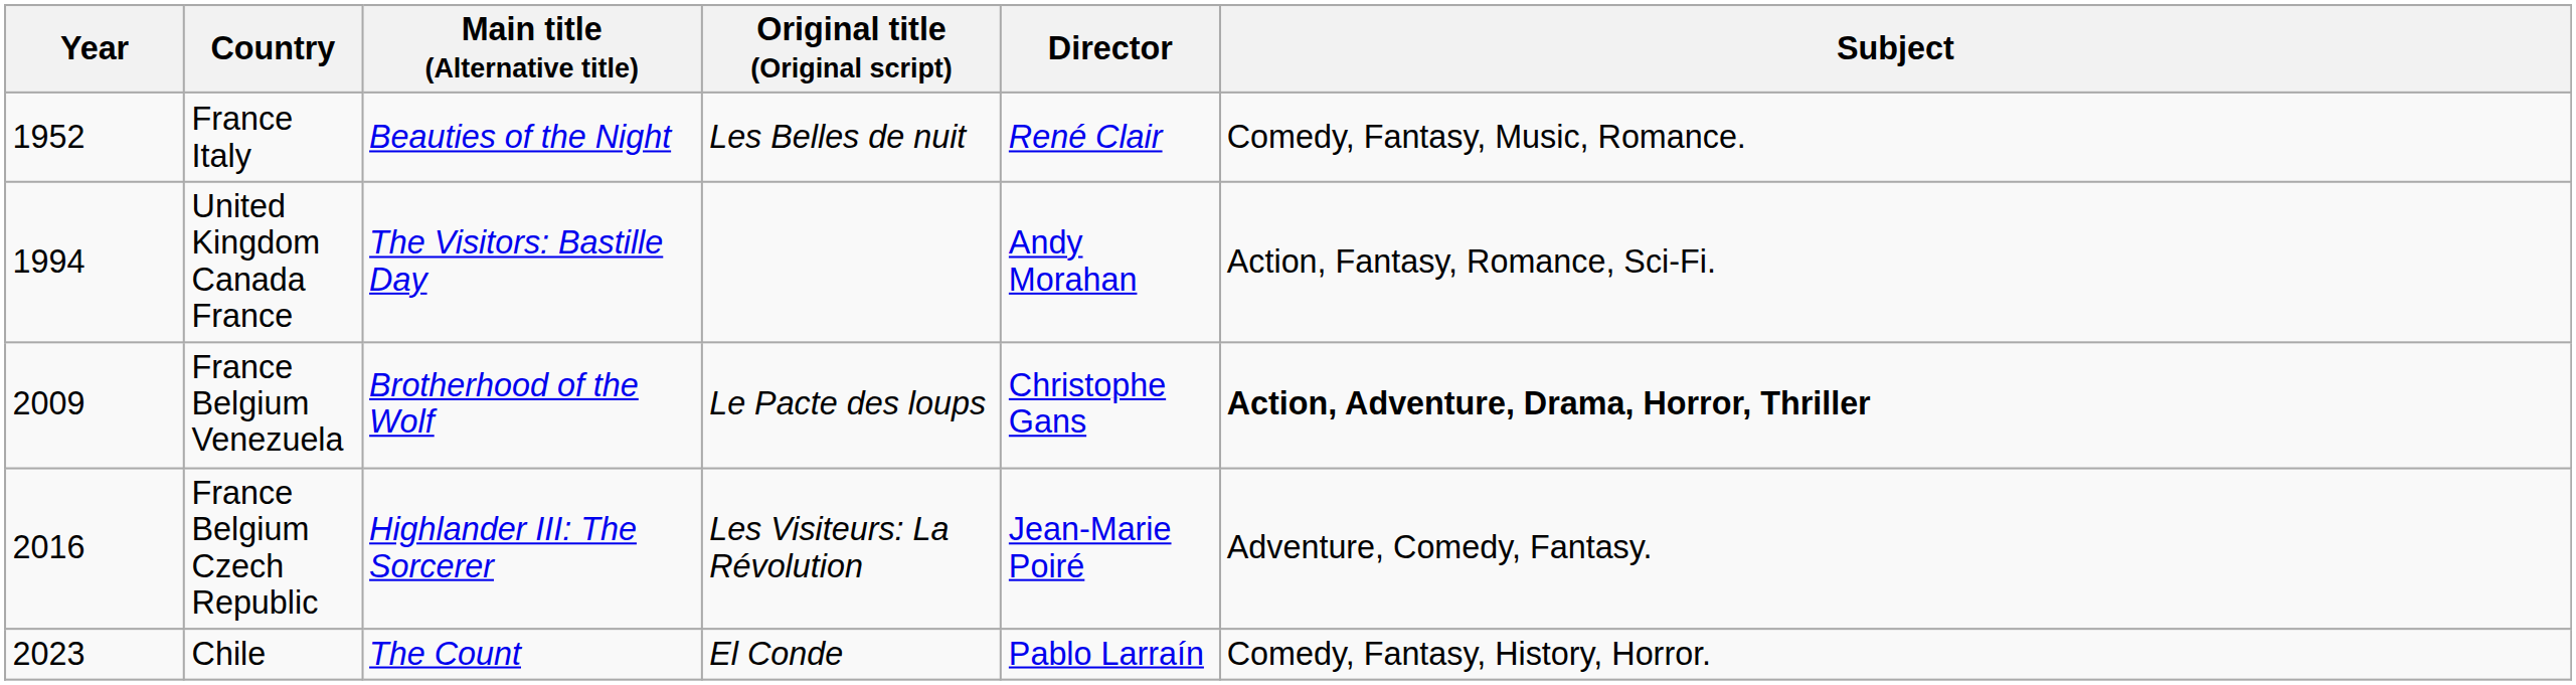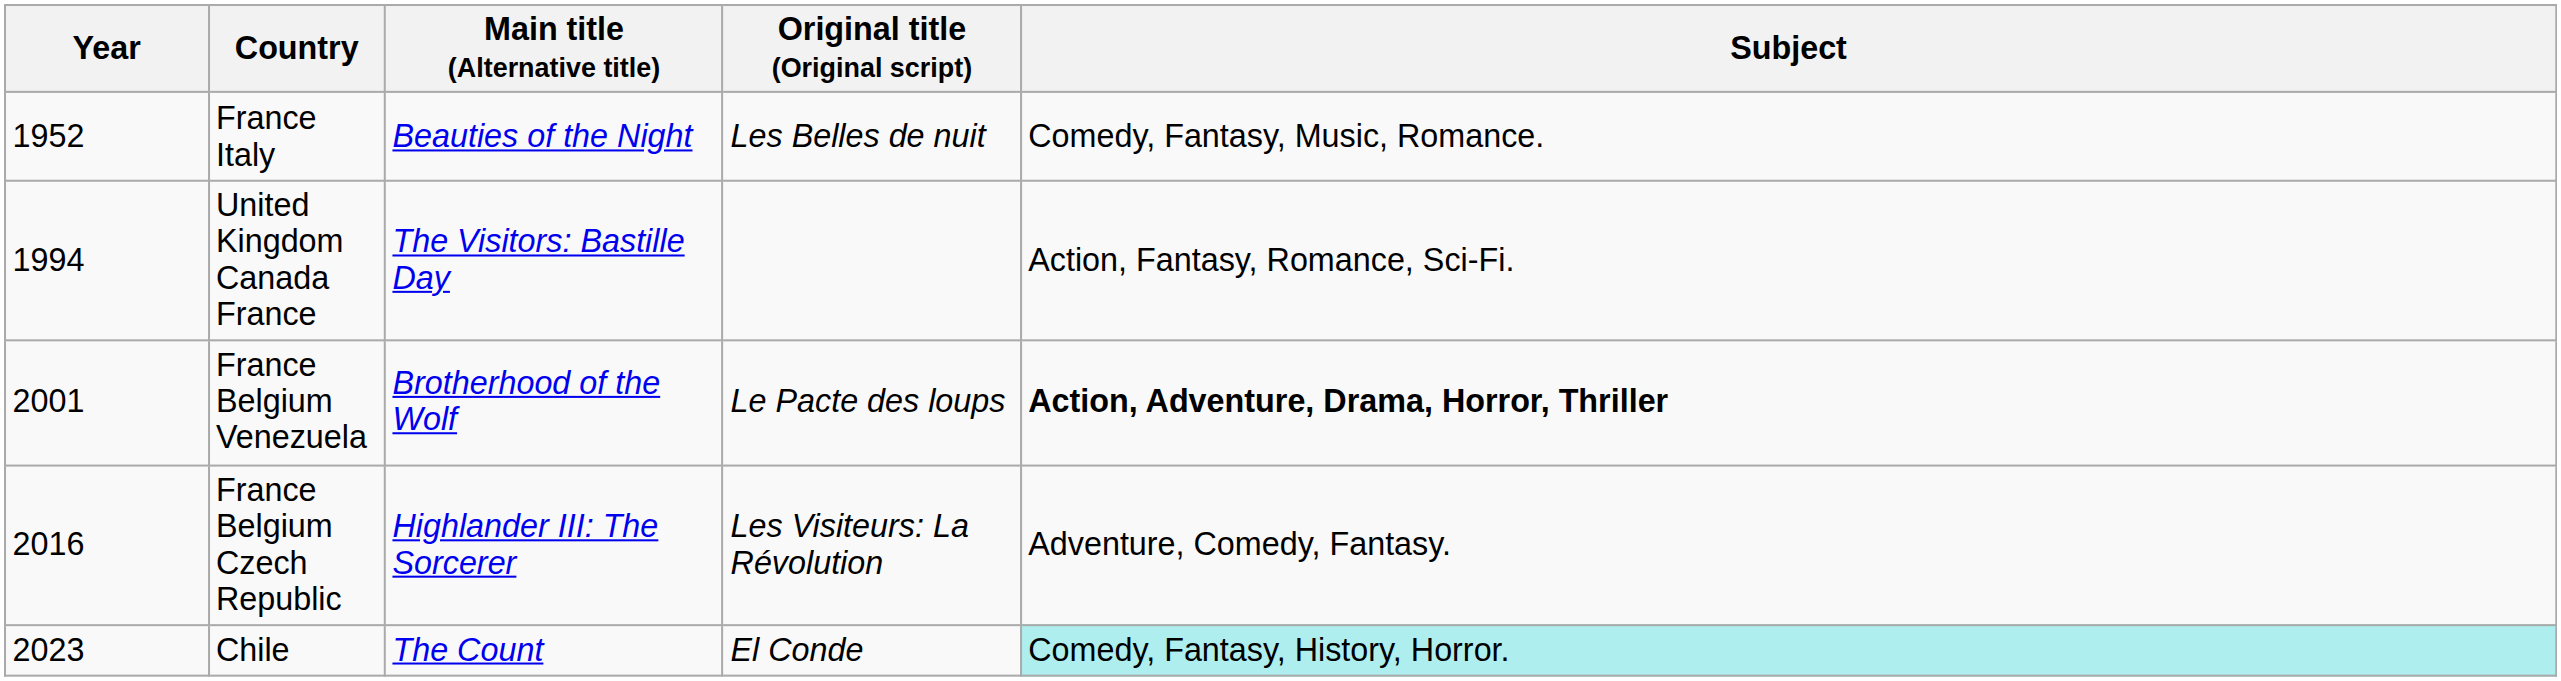 <table class="wikitable sortable" style="width:100%;">
 <tr>
 <th>Year</th>
 <th width= 80>Country</th>
 <th class="unsortable" style="width:160px;">Main title<br><small>(Alternative title)</small></th>
 <th class="unsortable" style="width:140px;">Original title<br><small>(Original script)</small></th>
-<th width=100>Director</th>
 <th class="unsortable">Subject</th>
 </tr>
 <tr>
 <td>1952</td>
 <td>France<br>Italy</td>
 <td><em><a href='#'>Beauties of the Night</a></em></td>
 <td><em>Les Belles de nuit</em></td>
-<td><em><a href='#'>René Clair</a></em></td>
 <td>Comedy, Fantasy, Music, Romance.</td>
 </tr>
 <tr>
 <td>1994</td>
 <td>United Kingdom<br>Canada<br>France</td>
 <td><em><a href='#'>The Visitors: Bastille Day</a></em></td>
 <td></td>
-<td><a href='#'>Andy Morahan</a></td>
 <td>Action, Fantasy, Romance, Sci-Fi.</td>
 </tr>
 <tr>
-<td>2009</td>
+<td>2001</td>
 <td>France<br>Belgium<br>Venezuela</td>
 <td><em><a href='#'>Brotherhood of the Wolf</a></em></td>
 <td><em>Le Pacte des loups</em></td>
-<td><a href='#'>Christophe Gans</a></td>
 <td><strong>Action, Adventure, Drama, Horror, Thriller</strong></td>
 </tr>
 <tr>
 <td>2016</td>
 <td>France<br>Belgium<br>Czech Republic</td>
 <td><em><a href='#'>Highlander III: The Sorcerer</a></em></td>
 <td><em>Les Visiteurs: La Révolution</em></td>
-<td><a href='#'>Jean-Marie Poiré</a></td>
 <td>Adventure, Comedy, Fantasy.</td>
 </tr>
 <tr>
 <td>2023</td>
 <td>Chile</td>
 <td><em><a href='#'>The Count</a></em></td>
 <td><em>El Conde</em></td>
-<td><a href='#'>Pablo Larraín</a></td>
-<td>Comedy, Fantasy, History, Horror.</td>
+<td style="background: paleturquoise;">Comedy, Fantasy, History, Horror.</td>
 </tr>
 </table>
